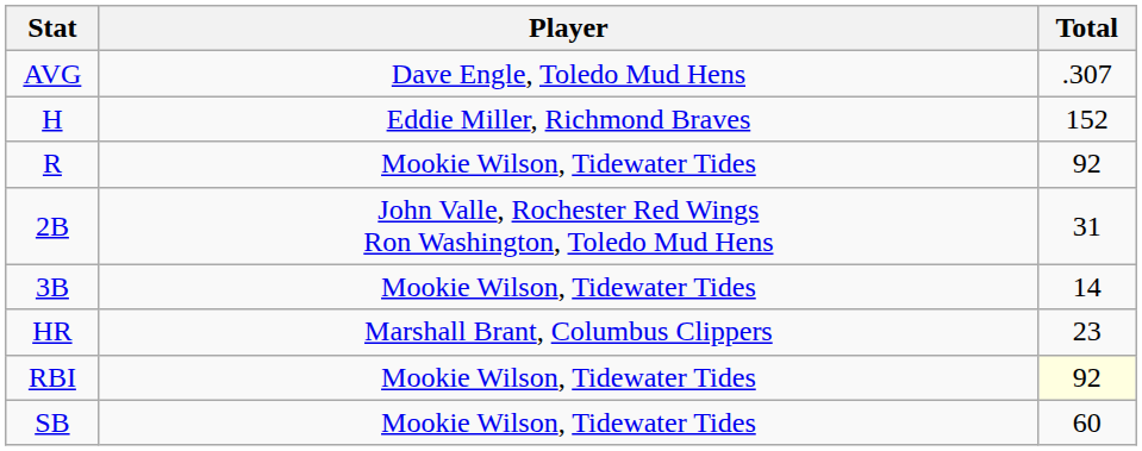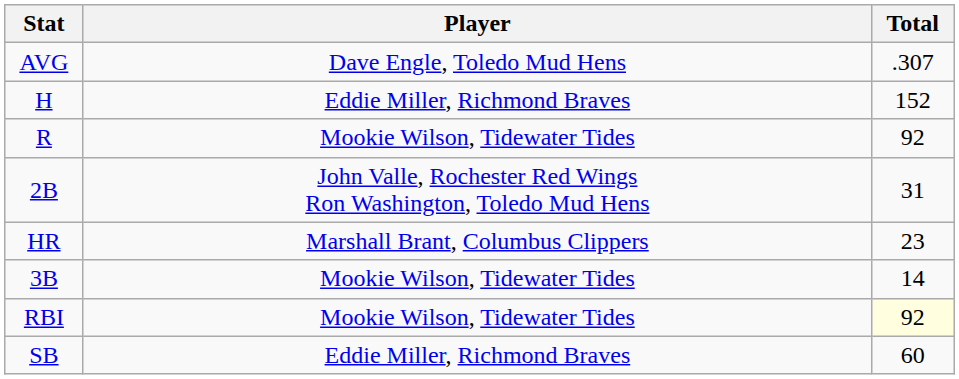 <table class="wikitable" width="40%" style="text-align:center;">
 <tr>
 <th width="5%">Stat</th>
 <th width="60%">Player</th>
 <th width="5%">Total</th>
 </tr>
 <tr>
 <td><a href='#'>AVG</a></td>
 <td><a href='#'>Dave Engle</a>, <a href='#'>Toledo Mud Hens</a></td>
 <td>.307</td>
 </tr>
 <tr>
 <td><a href='#'>H</a></td>
 <td><a href='#'>Eddie Miller</a>, <a href='#'>Richmond Braves</a></td>
 <td>152</td>
 </tr>
 <tr>
 <td><a href='#'>R</a></td>
 <td><a href='#'>Mookie Wilson</a>, <a href='#'>Tidewater Tides</a></td>
 <td>92</td>
 </tr>
 <tr>
 <td><a href='#'>2B</a></td>
 <td><a href='#'>John Valle</a>, <a href='#'>Rochester Red Wings</a> <br> <a href='#'>Ron Washington</a>, <a href='#'>Toledo Mud Hens</a></td>
 <td>31</td>
 </tr>
 <tr>
+<td><a href='#'>HR</a></td>
+<td><a href='#'>Marshall Brant</a>, <a href='#'>Columbus Clippers</a></td>
+<td>23</td>
+</tr>
+<tr>
 <td><a href='#'>3B</a></td>
 <td><a href='#'>Mookie Wilson</a>, <a href='#'>Tidewater Tides</a></td>
 <td>14</td>
-</tr>
-<tr>
-<td><a href='#'>HR</a></td>
-<td><a href='#'>Marshall Brant</a>, <a href='#'>Columbus Clippers</a></td>
-<td>23</td>
 </tr>
 <tr>
 <td><a href='#'>RBI</a></td>
 <td><a href='#'>Mookie Wilson</a>, <a href='#'>Tidewater Tides</a></td>
 <td style="background: lightyellow;">92</td>
 </tr>
 <tr>
 <td><a href='#'>SB</a></td>
-<td><a href='#'>Mookie Wilson</a>, <a href='#'>Tidewater Tides</a></td>
+<td><a href='#'>Eddie Miller</a>, <a href='#'>Richmond Braves</a></td>
 <td>60</td>
 </tr>
 </table>
